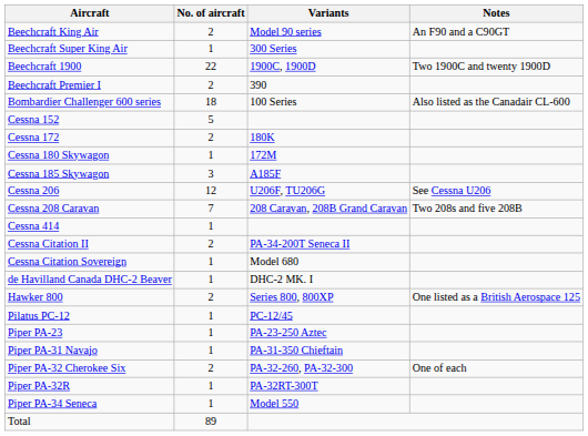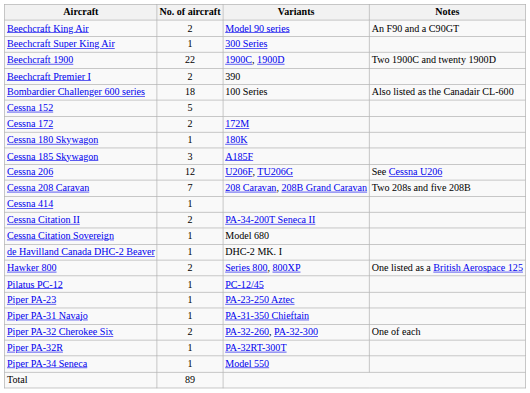 <table class="wikitable" style="margin:1em auto; border-collapse:collapse">
 <tr>
 <th>Aircraft</th>
 <th>No. of aircraft</th>
 <th>Variants</th>
 <th>Notes</th>
 </tr>
 <tr>
 <td><a href='#'>Beechcraft King Air</a></td>
 <td align=center>2</td>
 <td><a href='#'>Model 90 series</a></td>
 <td>An F90 and a C90GT</td>
 </tr>
 <tr>
 <td><a href='#'>Beechcraft Super King Air</a></td>
 <td align=center>1</td>
 <td><a href='#'>300 Series</a></td>
 <td></td>
 </tr>
 <tr>
 <td><a href='#'>Beechcraft 1900</a></td>
 <td align=center>22</td>
 <td><a href='#'>1900C</a>, <a href='#'>1900D</a></td>
 <td>Two 1900C and twenty 1900D</td>
 </tr>
 <tr>
 <td><a href='#'>Beechcraft Premier I</a></td>
 <td align=center>2</td>
 <td>390</td>
 <td></td>
 </tr>
 <tr>
 <td><a href='#'>Bombardier Challenger 600 series</a></td>
 <td align=center>18</td>
 <td>100 Series</td>
 <td>Also listed as the Canadair CL-600</td>
 </tr>
 <tr>
 <td><a href='#'>Cessna 152</a></td>
 <td align=center>5</td>
 <td></td>
 <td></td>
 </tr>
 <tr>
 <td><a href='#'>Cessna 172</a></td>
 <td align=center>2</td>
-<td><a href='#'>180K</a></td>
+<td><a href='#'>172M</a></td>
 <td></td>
 </tr>
 <tr>
 <td><a href='#'>Cessna 180 Skywagon</a></td>
 <td align=center>1</td>
-<td><a href='#'>172M</a></td>
+<td><a href='#'>180K</a></td>
 <td></td>
 </tr>
 <tr>
 <td><a href='#'>Cessna 185 Skywagon</a></td>
 <td align=center>3</td>
 <td><a href='#'>A185F</a></td>
 <td></td>
 </tr>
 <tr>
 <td><a href='#'>Cessna 206</a></td>
 <td align=center>12</td>
 <td><a href='#'>U206F</a>, <a href='#'>TU206G</a></td>
 <td>See <a href='#'>Cessna U206</a></td>
 </tr>
 <tr>
 <td><a href='#'>Cessna 208 Caravan</a></td>
 <td align=center>7</td>
 <td><a href='#'>208 Caravan</a>, <a href='#'>208B Grand Caravan</a></td>
 <td>Two 208s and five 208B</td>
 </tr>
 <tr>
 <td><a href='#'>Cessna 414</a></td>
 <td align=center>1</td>
 <td></td>
 <td></td>
 </tr>
 <tr>
 <td><a href='#'>Cessna Citation II</a></td>
 <td align=center>2</td>
 <td><a href='#'>PA-34-200T Seneca II</a></td>
 <td></td>
 </tr>
 <tr>
 <td><a href='#'>Cessna Citation Sovereign</a></td>
 <td align=center>1</td>
 <td>Model 680</td>
 <td></td>
 </tr>
 <tr>
 <td><a href='#'>de Havilland Canada DHC-2 Beaver</a></td>
 <td align=center>1</td>
 <td>DHC-2 MK. I</td>
 <td></td>
 </tr>
 <tr>
 <td><a href='#'>Hawker 800</a></td>
 <td align=center>2</td>
 <td><a href='#'>Series 800</a>, <a href='#'>800XP</a></td>
 <td>One listed as a <a href='#'>British Aerospace 125</a></td>
 </tr>
 <tr>
 <td><a href='#'>Pilatus PC-12</a></td>
 <td align=center>1</td>
 <td><a href='#'>PC-12/45</a></td>
 <td></td>
 </tr>
 <tr>
 <td><a href='#'>Piper PA-23</a></td>
 <td align=center>1</td>
 <td><a href='#'>PA-23-250 Aztec</a></td>
 <td></td>
 </tr>
 <tr>
 <td><a href='#'>Piper PA-31 Navajo</a></td>
 <td align=center>1</td>
 <td><a href='#'>PA-31-350 Chieftain</a></td>
 <td></td>
 </tr>
 <tr>
 <td><a href='#'>Piper PA-32 Cherokee Six</a></td>
 <td align=center>2</td>
 <td><a href='#'>PA-32-260</a>, <a href='#'>PA-32-300</a></td>
 <td>One of each</td>
 </tr>
 <tr>
 <td><a href='#'>Piper PA-32R</a></td>
 <td align=center>1</td>
 <td><a href='#'>PA-32RT-300T</a></td>
 <td></td>
 </tr>
 <tr>
 <td><a href='#'>Piper PA-34 Seneca</a></td>
 <td align=center>1</td>
 <td><a href='#'>Model 550</a></td>
 <td></td>
 </tr>
 <tr>
 <td>Total</td>
 <td align=center>89</td>
 <td colspan="3"></td>
 </tr>
 </table>
